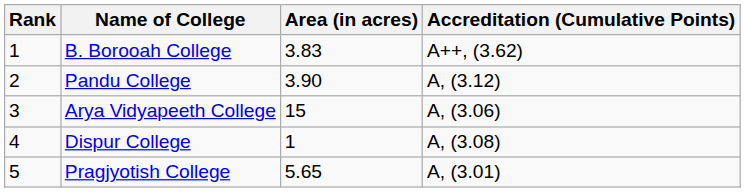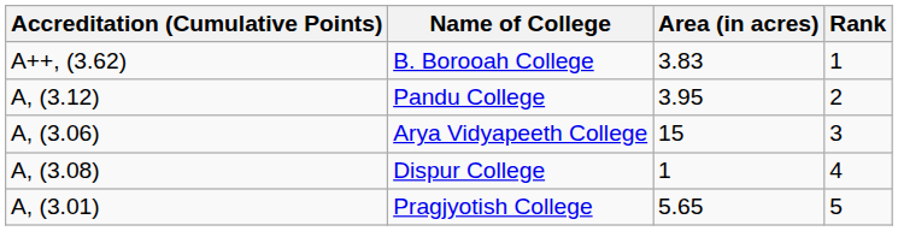 <table class="wikitable">
 <tr>
-<th>Rank</th>
+<th>Accreditation (Cumulative Points)</th>
 <th>Name of College</th>
 <th>Area (in acres)</th>
-<th>Accreditation (Cumulative Points)</th>
+<th>Rank</th>
 </tr>
 <tr>
-<td>1</td>
+<td>A++, (3.62)</td>
 <td><a href='#'>B. Borooah College</a></td>
 <td>3.83</td>
-<td>A++, (3.62)</td>
+<td>1</td>
 </tr>
 <tr>
+<td>A, (3.12)</td>
+<td><a href='#'>Pandu College</a></td>
+<td>3.95</td>
 <td>2</td>
-<td><a href='#'>Pandu College</a></td>
-<td>3.90</td>
-<td>A, (3.12)</td>
 </tr>
 <tr>
-<td>3</td>
+<td>A, (3.06)</td>
 <td><a href='#'>Arya Vidyapeeth College</a></td>
 <td>15</td>
-<td>A, (3.06)</td>
+<td>3</td>
 </tr>
 <tr>
-<td>4</td>
+<td>A,  (3.08)</td>
 <td><a href='#'>Dispur College</a></td>
 <td>1</td>
-<td>A,  (3.08)</td>
+<td>4</td>
 </tr>
 <tr>
-<td>5</td>
+<td>A, (3.01)</td>
 <td><a href='#'>Pragjyotish College</a></td>
 <td>5.65</td>
-<td>A, (3.01)</td>
+<td>5</td>
 </tr>
 </table>
